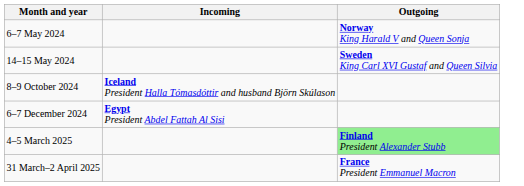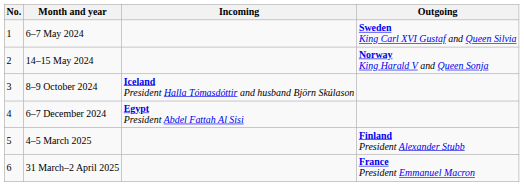 <table class="wikitable">
 <tr>
+<th>No.</th>
 <th>Month and year</th>
 <th>Incoming</th>
 <th>Outgoing</th>
 </tr>
 <tr>
+<td>1</td>
 <td>6–7 May 2024</td>
+<td></td>
+<td><strong><a href='#'>Sweden</a></strong><br><em><a href='#'>King Carl XVI Gustaf</a> and <a href='#'>Queen Silvia</a></em></td>
+</tr>
+<tr>
+<td>2</td>
+<td>14–15 May 2024</td>
 <td></td>
 <td><strong><a href='#'>Norway</a></strong><br><em><a href='#'>King Harald V</a> and <a href='#'>Queen Sonja</a></em></td>
 </tr>
 <tr>
-<td>14–15 May 2024</td>
-<td></td>
-<td><strong><a href='#'>Sweden</a></strong><br><em><a href='#'>King Carl XVI Gustaf</a> and <a href='#'>Queen Silvia</a></em></td>
-</tr>
-<tr>
+<td>3</td>
 <td>8–9 October 2024</td>
 <td><strong><a href='#'>Iceland</a></strong><br><em>President <a href='#'>Halla Tómasdóttir</a> and husband Björn Skúlason</em></td>
 <td></td>
 </tr>
 <tr>
+<td>4</td>
 <td>6–7 December 2024</td>
 <td><a href='#'><strong>Egypt</strong></a><br><em>President <a href='#'>Abdel Fattah Al Sisi</a></em></td>
 <td></td>
 </tr>
 <tr>
+<td>5</td>
 <td>4–5 March 2025</td>
 <td></td>
-<td style="background: lightgreen;"><a href='#'><strong>Finland</strong></a><br><em>President <a href='#'>Alexander Stubb</a></em></td>
+<td><a href='#'><strong>Finland</strong></a><br><em>President <a href='#'>Alexander Stubb</a></em></td>
 </tr>
 <tr>
+<td>6</td>
 <td>31 March–2 April 2025</td>
 <td></td>
 <td><a href='#'><strong>France</strong></a><br><em>President <a href='#'>Emmanuel Macron</a></em></td>
 </tr>
 </table>
